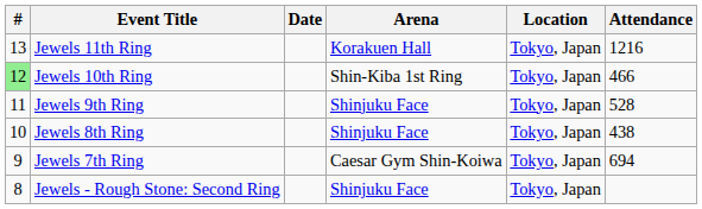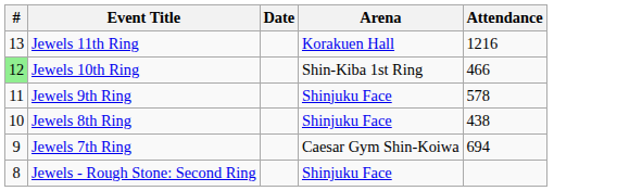 <table class="sortable wikitable succession-box" style="font-size:90%;">
 <tr>
 <th scope="col">#</th>
 <th scope="col">Event Title</th>
 <th scope="col">Date</th>
 <th scope="col">Arena</th>
-<th scope="col">Location</th>
 <th scope="col">Attendance</th>
 </tr>
 <tr>
 <td align=center>13</td>
 <td><a href='#'>Jewels 11th Ring</a></td>
 <td></td>
 <td><a href='#'>Korakuen Hall</a></td>
-<td><a href='#'>Tokyo</a>, Japan</td>
 <td>1216</td>
 </tr>
 <tr>
 <td align=center style="background: lightgreen;">12</td>
 <td><a href='#'>Jewels 10th Ring</a></td>
 <td></td>
 <td>Shin-Kiba 1st Ring</td>
-<td><a href='#'>Tokyo</a>, Japan</td>
 <td>466</td>
 </tr>
 <tr>
 <td align=center>11</td>
 <td><a href='#'>Jewels 9th Ring</a></td>
 <td></td>
 <td><a href='#'>Shinjuku Face</a></td>
-<td><a href='#'>Tokyo</a>, Japan</td>
-<td>528</td>
+<td>578</td>
 </tr>
 <tr>
 <td align=center>10</td>
 <td><a href='#'>Jewels 8th Ring</a></td>
 <td></td>
 <td><a href='#'>Shinjuku Face</a></td>
-<td><a href='#'>Tokyo</a>, Japan</td>
 <td>438</td>
 </tr>
 <tr>
 <td align=center>9</td>
 <td><a href='#'>Jewels 7th Ring</a></td>
 <td></td>
 <td>Caesar Gym Shin-Koiwa</td>
-<td><a href='#'>Tokyo</a>, Japan</td>
 <td>694</td>
 </tr>
 <tr>
 <td align=center>8</td>
 <td><a href='#'>Jewels - Rough Stone: Second Ring</a></td>
 <td></td>
 <td><a href='#'>Shinjuku Face</a></td>
-<td><a href='#'>Tokyo</a>, Japan</td>
 <td></td>
 </tr>
 </table>
